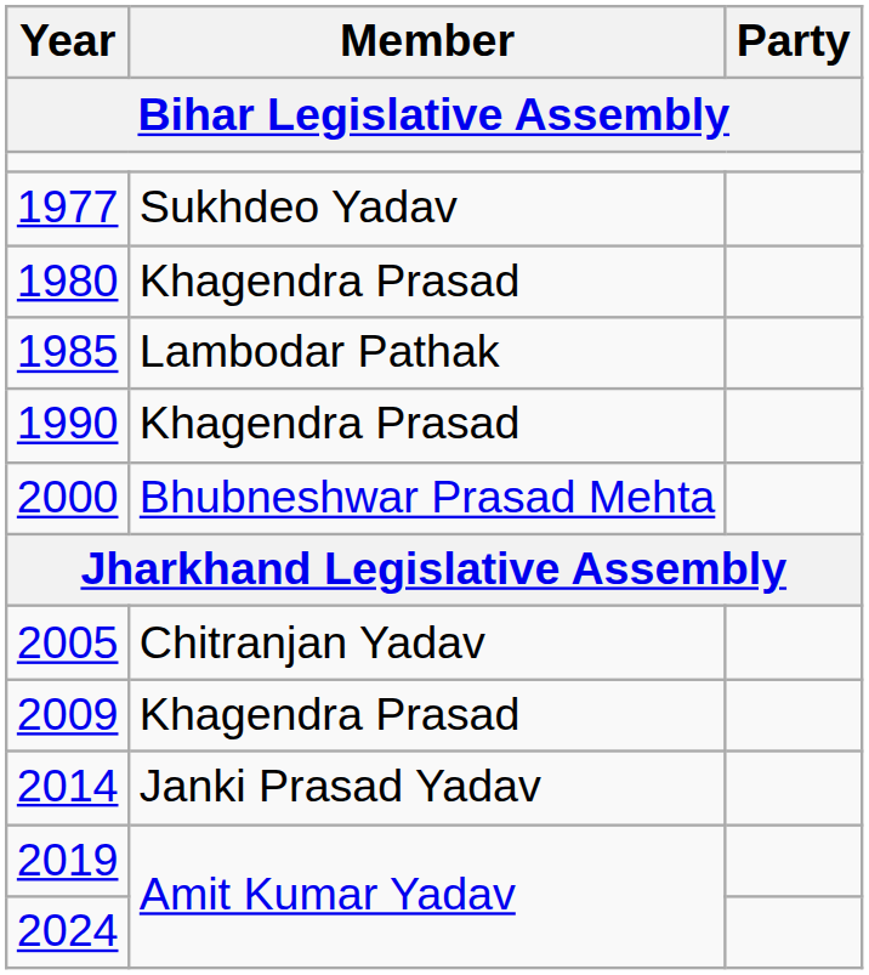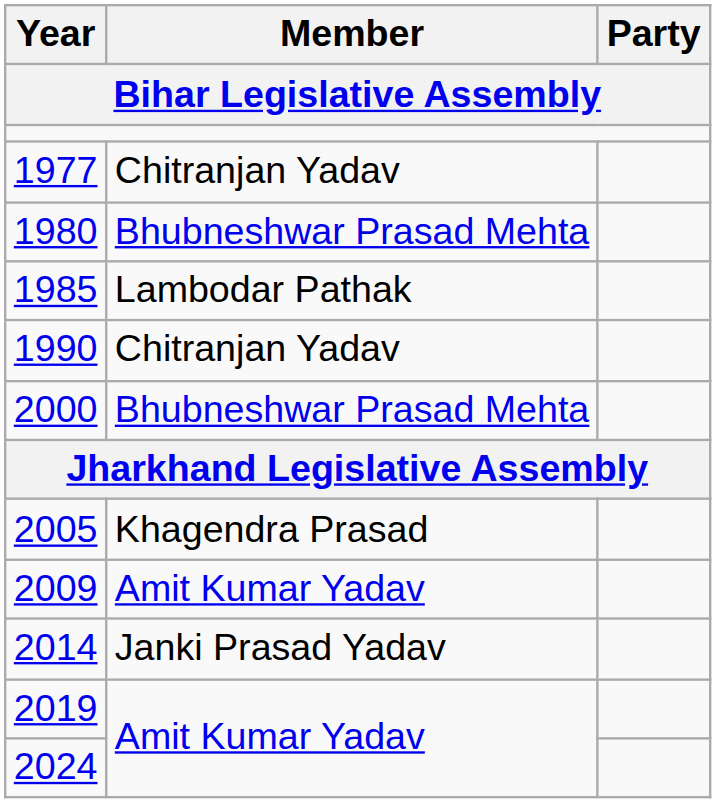 <table class="wikitable sortable">
 <tr>
 <th>Year</th>
 <th>Member</th>
 <th colspan=2>Party</th>
 </tr>
 <tr>
 <th colspan=4><a href='#'>Bihar Legislative Assembly</a></th>
 </tr>
 <tr>
 <td colspan="4"></td>
 </tr>
 <tr>
 <td><a href='#'>1977</a></td>
-<td>Sukhdeo Yadav</td>
+<td>Chitranjan Yadav</td>
 <td></td>
 </tr>
 <tr>
 <td><a href='#'>1980</a></td>
-<td>Khagendra Prasad</td>
+<td><a href='#'>Bhubneshwar Prasad Mehta</a></td>
 <td></td>
 </tr>
 <tr>
 <td><a href='#'>1985</a></td>
 <td>Lambodar Pathak</td>
 <td></td>
 </tr>
 <tr>
 <td><a href='#'>1990</a></td>
-<td>Khagendra Prasad</td>
+<td>Chitranjan Yadav</td>
 <td></td>
 </tr>
 <tr>
 <td><a href='#'>2000</a></td>
 <td><a href='#'>Bhubneshwar Prasad Mehta</a></td>
 <td></td>
 </tr>
 <tr>
 <th colspan=4><a href='#'>Jharkhand Legislative Assembly</a></th>
 </tr>
 <tr>
 <td><a href='#'>2005</a></td>
-<td>Chitranjan Yadav</td>
+<td>Khagendra Prasad</td>
 <td></td>
 </tr>
 <tr>
 <td><a href='#'>2009</a></td>
-<td>Khagendra Prasad</td>
+<td><a href='#'>Amit Kumar Yadav</a></td>
 </tr>
 <tr>
 <td><a href='#'>2014</a></td>
 <td>Janki Prasad Yadav</td>
 <td></td>
 </tr>
 <tr>
 <td><a href='#'>2019</a></td>
 <td rowspan=2><a href='#'>Amit Kumar Yadav</a></td>
 <td></td>
 </tr>
 <tr>
 <td><a href='#'>2024</a></td>
 <td></td>
 </tr>
 </table>
